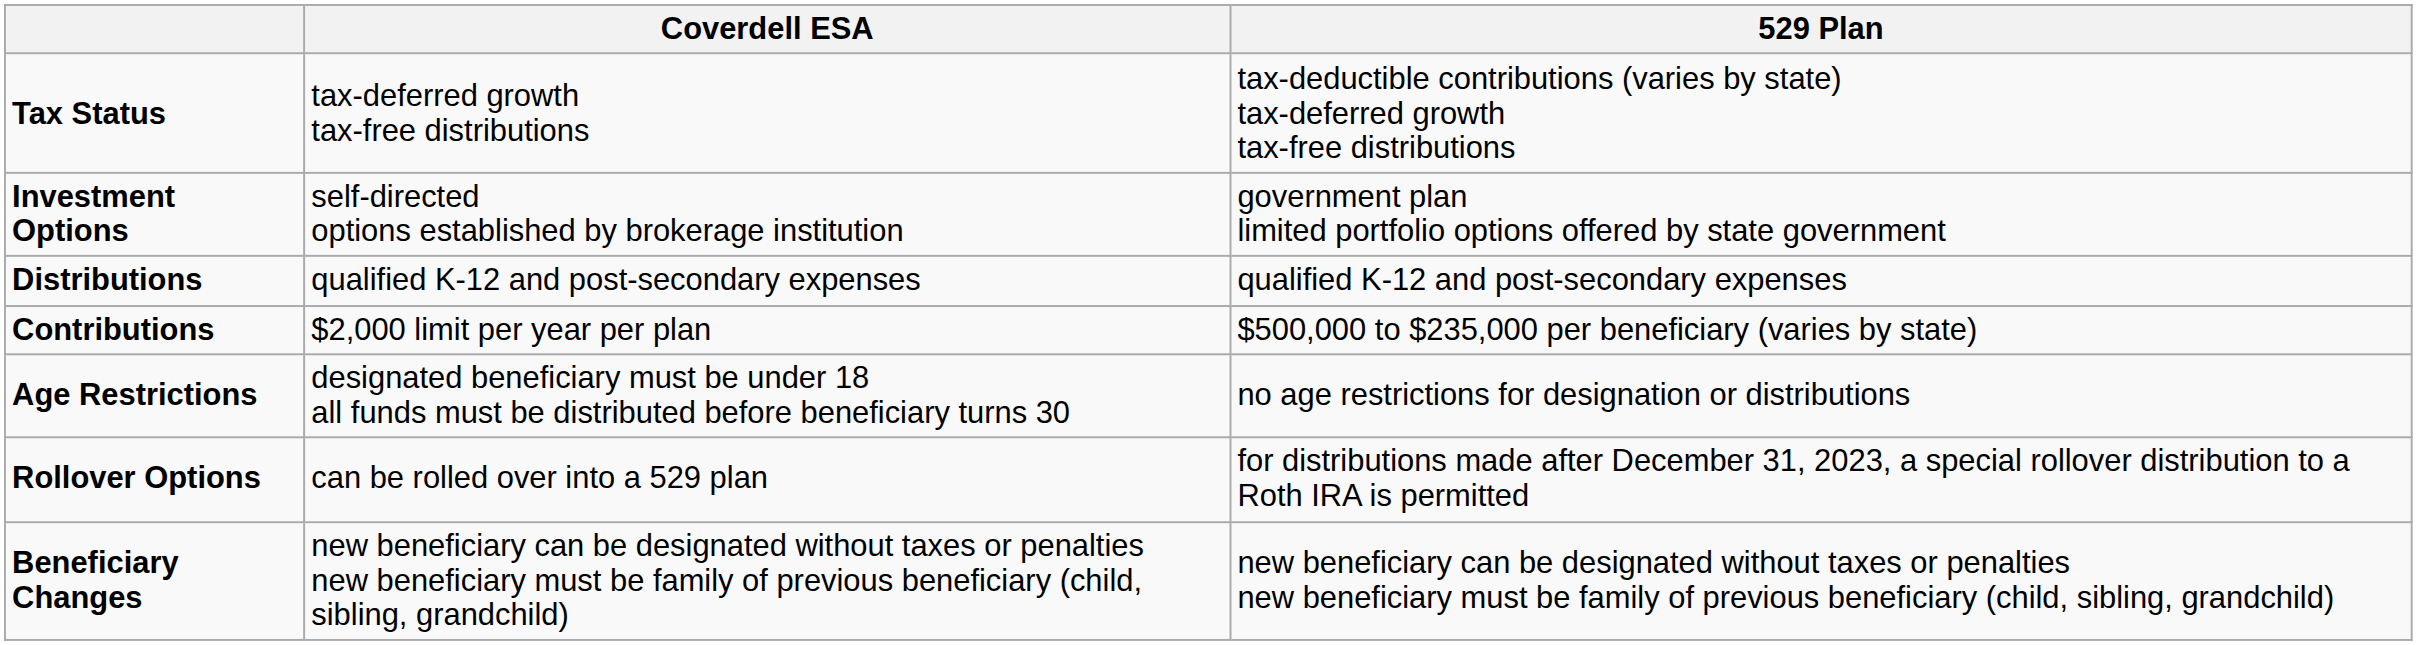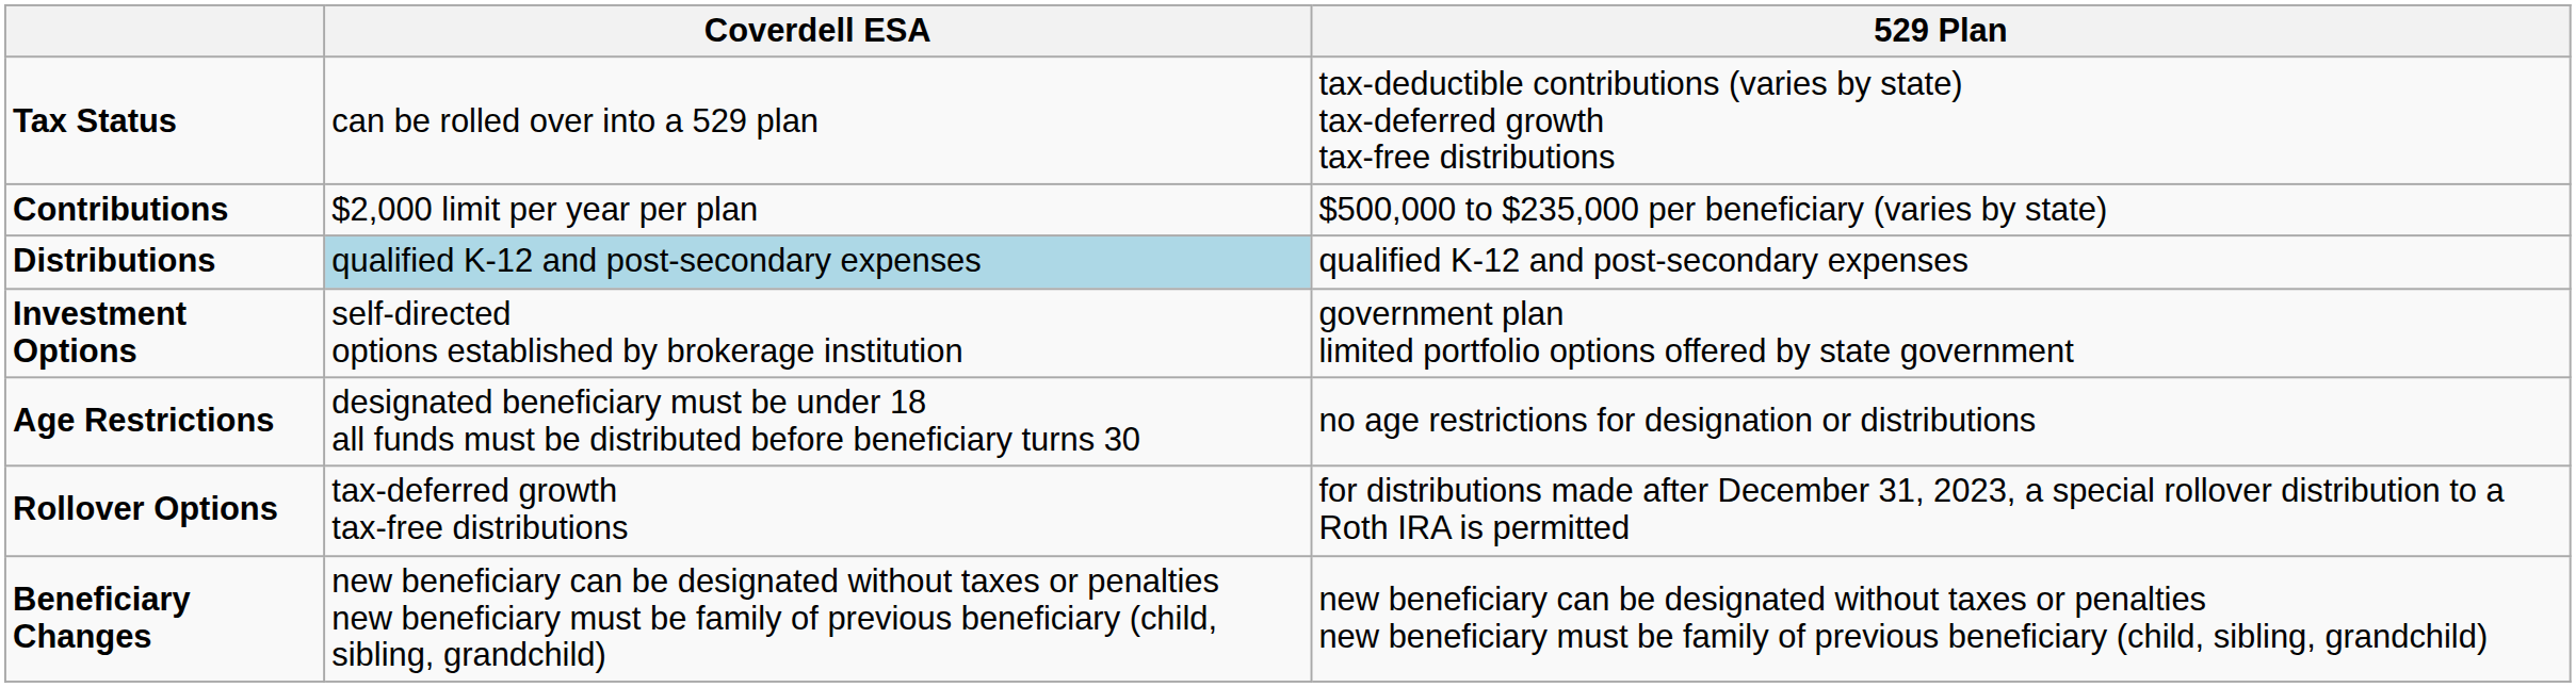 <table class="wikitable">
 <tr>
 <th></th>
 <th>Coverdell ESA</th>
 <th>529 Plan</th>
 </tr>
 <tr>
 <td><strong>Tax Status</strong></td>
-<td>tax-deferred growth<br>tax-free distributions</td>
+<td>can be rolled over into a 529 plan</td>
 <td>tax-deductible contributions (varies by state)<br>tax-deferred growth<br>tax-free distributions</td>
+</tr>
+<tr>
+<td><strong>Contributions</strong></td>
+<td>$2,000 limit per year per plan</td>
+<td>$500,000 to $235,000 per beneficiary (varies by state)</td>
+</tr>
+<tr>
+<td><strong>Distributions</strong></td>
+<td style="background: lightblue;">qualified K-12 and post-secondary expenses</td>
+<td>qualified K-12 and post-secondary expenses</td>
 </tr>
 <tr>
 <td><strong>Investment Options</strong></td>
 <td>self-directed<br>options established by brokerage institution</td>
 <td>government plan<br>limited portfolio options offered by state government</td>
-</tr>
-<tr>
-<td><strong>Distributions</strong></td>
-<td>qualified K-12 and post-secondary expenses</td>
-<td>qualified K-12 and post-secondary expenses</td>
-</tr>
-<tr>
-<td><strong>Contributions</strong></td>
-<td>$2,000 limit per year per plan</td>
-<td>$500,000 to $235,000 per beneficiary (varies by state)</td>
 </tr>
 <tr>
 <td><strong>Age Restrictions</strong></td>
 <td>designated beneficiary must be under 18<br>all funds must be distributed before beneficiary turns 30</td>
 <td>no age restrictions for designation or distributions</td>
 </tr>
 <tr>
 <td><strong>Rollover Options</strong></td>
-<td>can be rolled over into a 529 plan</td>
+<td>tax-deferred growth<br>tax-free distributions</td>
 <td>for distributions made after December 31, 2023, a special rollover distribution to a Roth IRA is permitted</td>
 </tr>
 <tr>
 <td><strong>Beneficiary Changes</strong></td>
 <td>new beneficiary can be designated without taxes or penalties<br>new beneficiary must be family of previous beneficiary (child, sibling, grandchild)</td>
 <td>new beneficiary can be designated without taxes or penalties<br>new beneficiary must be family of previous beneficiary (child, sibling, grandchild)</td>
 </tr>
 </table>
